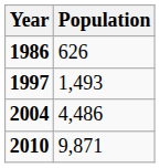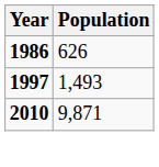 <table class="wikitable">
 <tr>
 <th>Year</th>
 <th>Population</th>
 </tr>
 <tr>
 <td><strong>1986</strong></td>
 <td>626</td>
 </tr>
 <tr>
 <td><strong>1997</strong></td>
 <td>1,493</td>
 </tr>
 <tr>
-<td><strong>2004</strong></td>
-<td>4,486</td>
-</tr>
-<tr>
 <td><strong>2010</strong></td>
 <td>9,871</td>
 </tr>
 </table>
